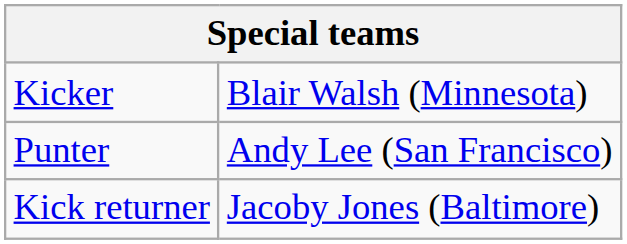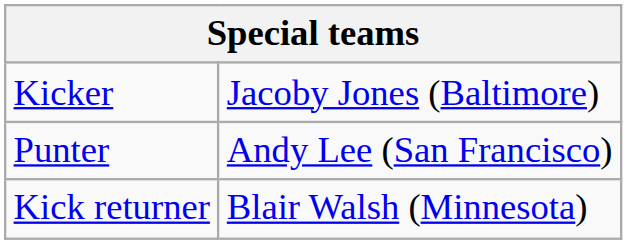 <table class="wikitable">
 <tr>
 <th colspan="6">Special teams</th>
 </tr>
 <tr>
 <td><a href='#'>Kicker</a></td>
-<td><a href='#'>Blair Walsh</a> (<a href='#'>Minnesota</a>)</td>
+<td><a href='#'>Jacoby Jones</a> (<a href='#'>Baltimore</a>)</td>
 </tr>
 <tr>
 <td><a href='#'>Punter</a></td>
 <td><a href='#'>Andy Lee</a> (<a href='#'>San Francisco</a>)</td>
 </tr>
 <tr>
 <td><a href='#'>Kick returner</a></td>
-<td><a href='#'>Jacoby Jones</a> (<a href='#'>Baltimore</a>)</td>
+<td><a href='#'>Blair Walsh</a> (<a href='#'>Minnesota</a>)</td>
 </tr>
 </table>
